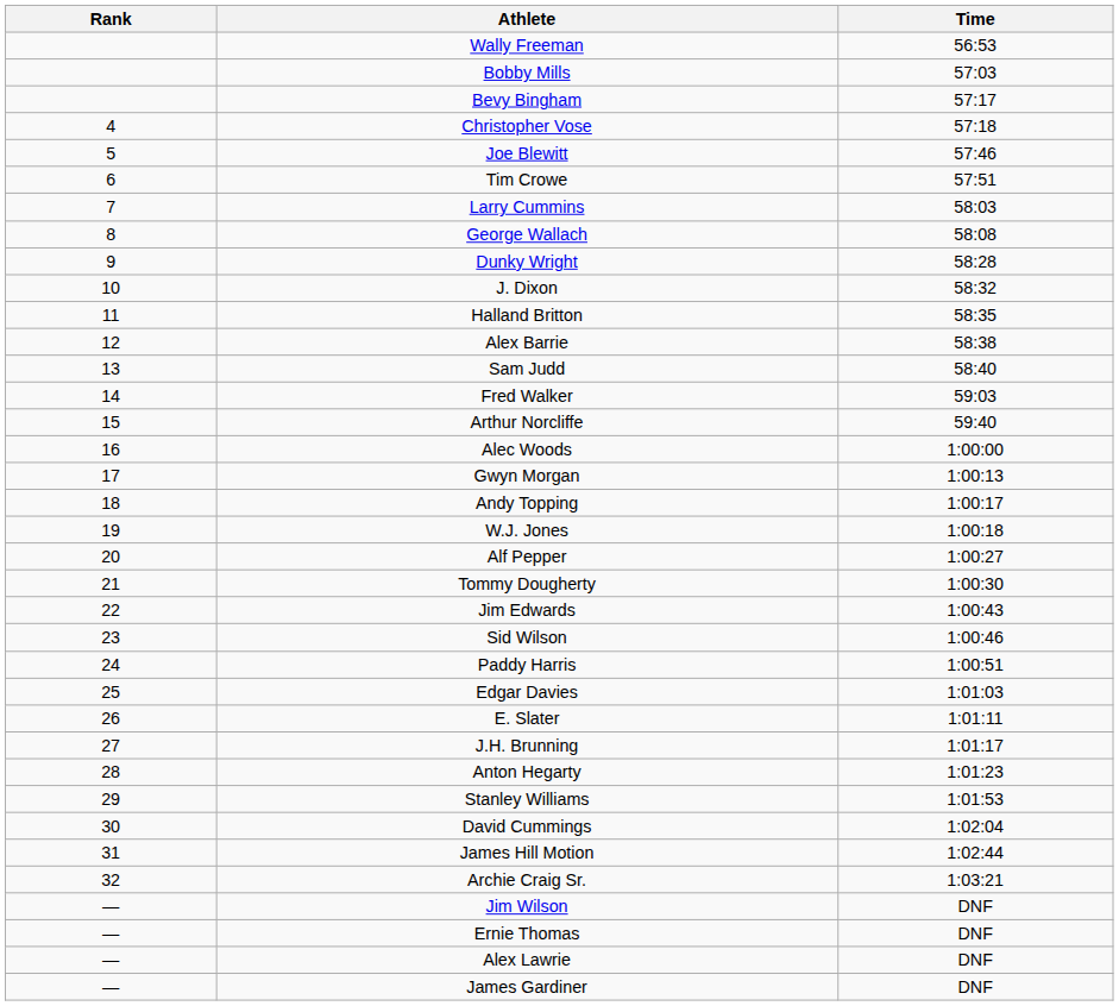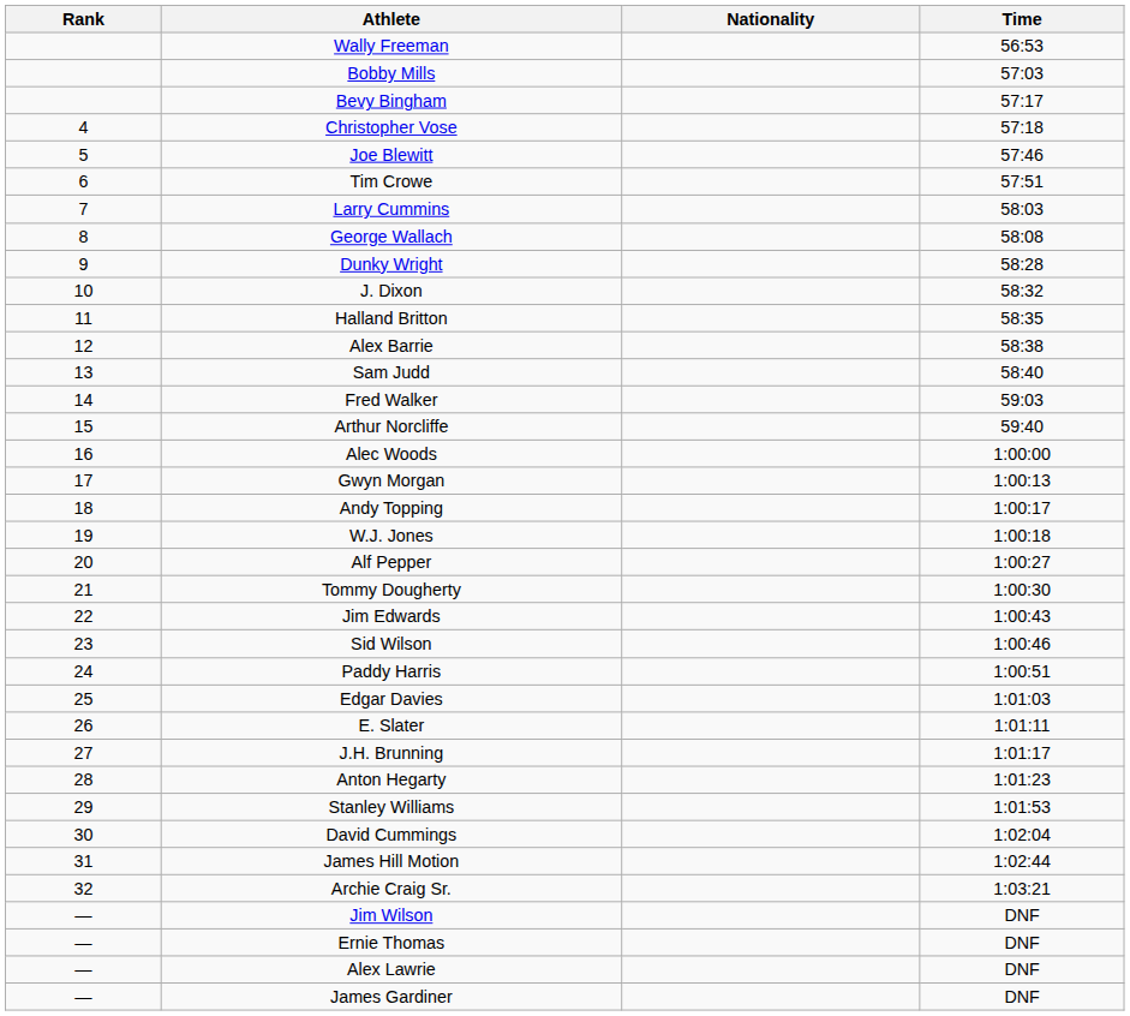 <table class="wikitable sortable" style=" text-align:center; font-size:95%;" width="50%">
 <tr>
 <th>Rank</th>
 <th>Athlete</th>
+<th>Nationality</th>
 <th>Time</th>
 </tr>
 <tr>
 <td align=center></td>
 <td><a href='#'>Wally Freeman</a></td>
+<td></td>
 <td>56:53</td>
 </tr>
 <tr>
 <td align=center></td>
 <td><a href='#'>Bobby Mills</a></td>
+<td></td>
 <td>57:03</td>
 </tr>
 <tr>
 <td align=center></td>
 <td><a href='#'>Bevy Bingham</a></td>
+<td></td>
 <td>57:17</td>
 </tr>
 <tr>
 <td align=center>4</td>
 <td><a href='#'>Christopher Vose</a></td>
+<td></td>
 <td>57:18</td>
 </tr>
 <tr>
 <td align=center>5</td>
 <td><a href='#'>Joe Blewitt</a></td>
+<td></td>
 <td>57:46</td>
 </tr>
 <tr>
 <td align=center>6</td>
 <td>Tim Crowe</td>
+<td></td>
 <td>57:51</td>
 </tr>
 <tr>
 <td align=center>7</td>
 <td><a href='#'>Larry Cummins</a></td>
+<td></td>
 <td>58:03</td>
 </tr>
 <tr>
 <td align=center>8</td>
 <td><a href='#'>George Wallach</a></td>
+<td></td>
 <td>58:08</td>
 </tr>
 <tr>
 <td align=center>9</td>
 <td><a href='#'>Dunky Wright</a></td>
+<td></td>
 <td>58:28</td>
 </tr>
 <tr>
 <td align=center>10</td>
 <td>J. Dixon</td>
+<td></td>
 <td>58:32</td>
 </tr>
 <tr>
 <td align=center>11</td>
 <td>Halland Britton</td>
+<td></td>
 <td>58:35</td>
 </tr>
 <tr>
 <td align=center>12</td>
 <td>Alex Barrie</td>
+<td></td>
 <td>58:38</td>
 </tr>
 <tr>
 <td align=center>13</td>
 <td>Sam Judd</td>
+<td></td>
 <td>58:40</td>
 </tr>
 <tr>
 <td align=center>14</td>
 <td>Fred Walker</td>
+<td></td>
 <td>59:03</td>
 </tr>
 <tr>
 <td align=center>15</td>
 <td>Arthur Norcliffe</td>
+<td></td>
 <td>59:40</td>
 </tr>
 <tr>
 <td align=center>16</td>
 <td>Alec Woods</td>
+<td></td>
 <td>1:00:00</td>
 </tr>
 <tr>
 <td align=center>17</td>
 <td>Gwyn Morgan</td>
+<td></td>
 <td>1:00:13</td>
 </tr>
 <tr>
 <td align=center>18</td>
 <td>Andy Topping</td>
+<td></td>
 <td>1:00:17</td>
 </tr>
 <tr>
 <td align=center>19</td>
 <td>W.J. Jones</td>
+<td></td>
 <td>1:00:18</td>
 </tr>
 <tr>
 <td align=center>20</td>
 <td>Alf Pepper</td>
+<td></td>
 <td>1:00:27</td>
 </tr>
 <tr>
 <td align=center>21</td>
 <td>Tommy Dougherty</td>
+<td></td>
 <td>1:00:30</td>
 </tr>
 <tr>
 <td align=center>22</td>
 <td>Jim Edwards</td>
+<td></td>
 <td>1:00:43</td>
 </tr>
 <tr>
 <td align=center>23</td>
 <td>Sid Wilson</td>
+<td></td>
 <td>1:00:46</td>
 </tr>
 <tr>
 <td align=center>24</td>
 <td>Paddy Harris</td>
+<td></td>
 <td>1:00:51</td>
 </tr>
 <tr>
 <td align=center>25</td>
 <td>Edgar Davies</td>
+<td></td>
 <td>1:01:03</td>
 </tr>
 <tr>
 <td align=center>26</td>
 <td>E. Slater</td>
+<td></td>
 <td>1:01:11</td>
 </tr>
 <tr>
 <td align=center>27</td>
 <td>J.H. Brunning</td>
+<td></td>
 <td>1:01:17</td>
 </tr>
 <tr>
 <td align=center>28</td>
 <td>Anton Hegarty</td>
+<td></td>
 <td>1:01:23</td>
 </tr>
 <tr>
 <td align=center>29</td>
 <td>Stanley Williams</td>
+<td></td>
 <td>1:01:53</td>
 </tr>
 <tr>
 <td align=center>30</td>
 <td>David Cummings</td>
+<td></td>
 <td>1:02:04</td>
 </tr>
 <tr>
 <td align=center>31</td>
 <td>James Hill Motion</td>
+<td></td>
 <td>1:02:44</td>
 </tr>
 <tr>
 <td align=center>32</td>
 <td>Archie Craig Sr.</td>
+<td></td>
 <td>1:03:21</td>
 </tr>
 <tr>
 <td align=center>—</td>
 <td><a href='#'>Jim Wilson</a></td>
+<td></td>
 <td>DNF</td>
 </tr>
 <tr>
 <td align=center>—</td>
 <td>Ernie Thomas</td>
+<td></td>
 <td>DNF</td>
 </tr>
 <tr>
 <td align=center>—</td>
 <td>Alex Lawrie</td>
+<td></td>
 <td>DNF</td>
 </tr>
 <tr>
 <td align=center>—</td>
 <td>James Gardiner</td>
+<td></td>
 <td>DNF</td>
 </tr>
 </table>
